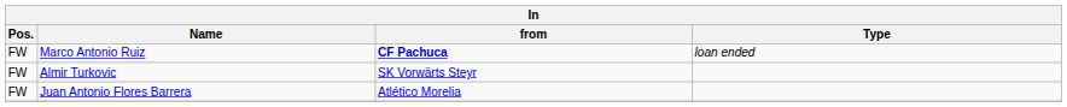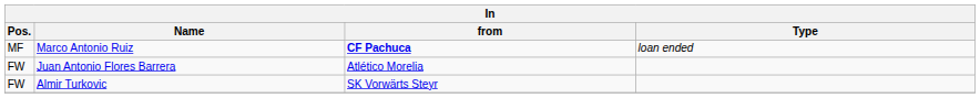 <table class="wikitable" style="font-size:90%;width:99%;">
 <tr>
 <th colspan="4">In</th>
 </tr>
 <tr>
 <th width=3%>Pos.</th>
 <th width=32%>Name</th>
 <th width=30%>from</th>
 <th width=35%>Type</th>
 </tr>
 <tr>
-<td>FW</td>
+<td>MF</td>
 <td><a href='#'>Marco Antonio Ruiz</a></td>
 <td><strong><a href='#'>CF Pachuca</a></strong></td>
 <td><em>loan ended</em></td>
+</tr>
+<tr>
+<td>FW</td>
+<td><a href='#'>Juan Antonio Flores Barrera</a></td>
+<td><a href='#'>Atlético Morelia</a></td>
+<td></td>
 </tr>
 <tr>
 <td>FW</td>
 <td><a href='#'>Almir Turkovic</a></td>
 <td><a href='#'>SK Vorwärts Steyr</a></td>
 <td></td>
 </tr>
 <tr>
-<td>FW</td>
-<td><a href='#'>Juan Antonio Flores Barrera</a></td>
-<td><a href='#'>Atlético Morelia</a></td>
-<td></td>
-</tr>
-<tr>
 </tr>
 </table>
